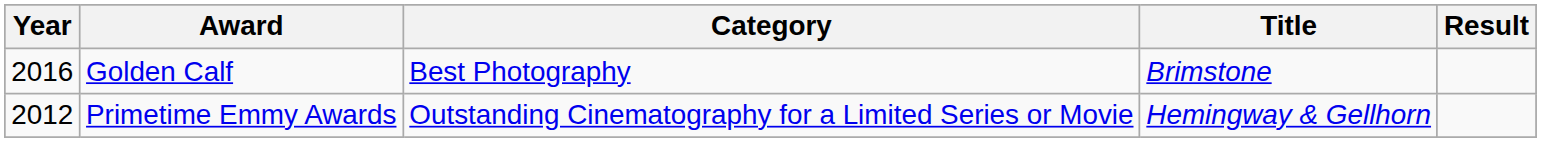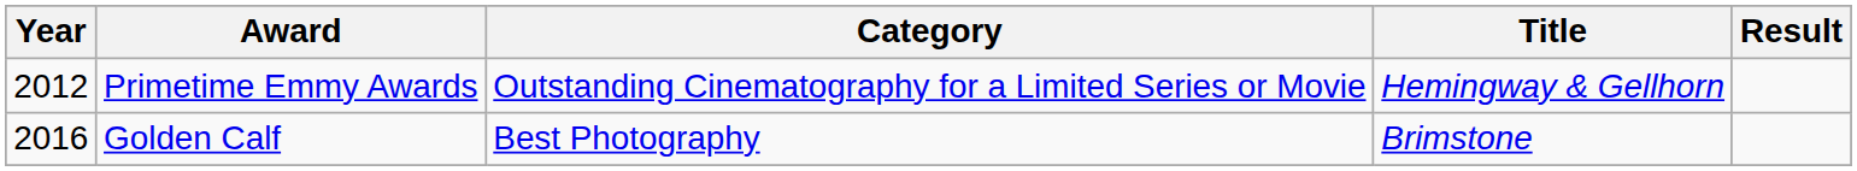 <table class="wikitable">
 <tr>
 <th>Year</th>
 <th>Award</th>
 <th>Category</th>
 <th>Title</th>
 <th>Result</th>
 </tr>
 <tr>
+<td>2012</td>
+<td><a href='#'>Primetime Emmy Awards</a></td>
+<td><a href='#'>Outstanding Cinematography for a Limited Series or Movie</a></td>
+<td><em><a href='#'>Hemingway & Gellhorn</a></em></td>
+<td></td>
+</tr>
+<tr>
 <td>2016</td>
 <td><a href='#'>Golden Calf</a></td>
 <td><a href='#'>Best Photography</a></td>
 <td><em><a href='#'>Brimstone</a></em></td>
 <td></td>
 </tr>
-<tr>
-<td>2012</td>
-<td><a href='#'>Primetime Emmy Awards</a></td>
-<td><a href='#'>Outstanding Cinematography for a Limited Series or Movie</a></td>
-<td><em><a href='#'>Hemingway & Gellhorn</a></em></td>
-<td></td>
-</tr>
 </table>
